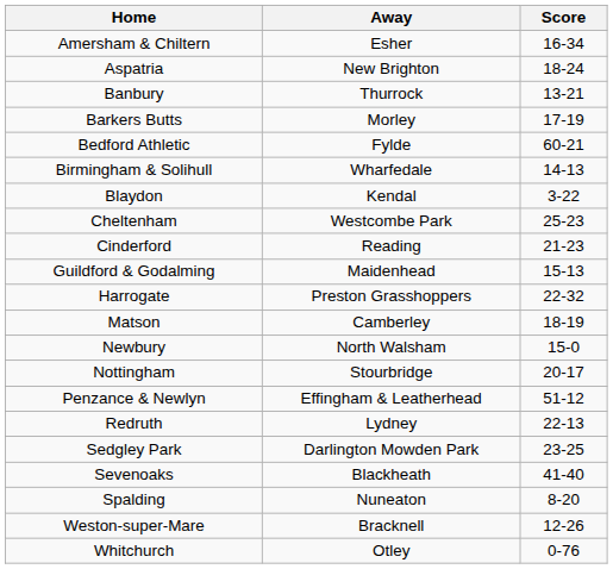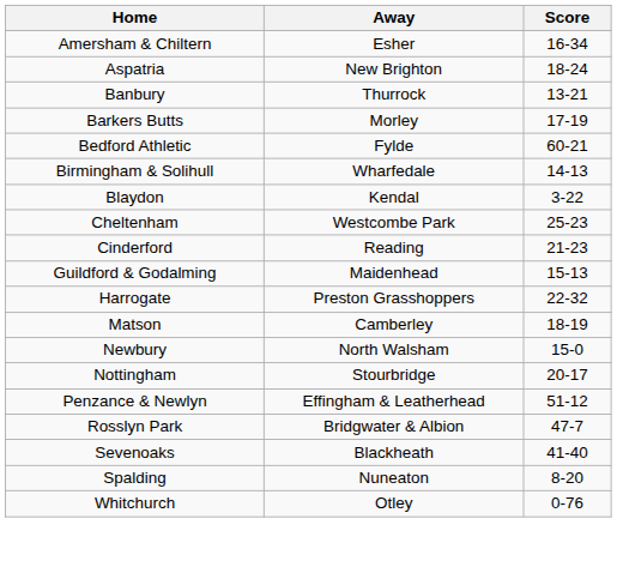 <table class="wikitable" style="text-align: center">
 <tr>
 <th width=250>Home</th>
 <th width=250>Away</th>
 <th width=80>Score</th>
 </tr>
 <tr>
 <td>Amersham & Chiltern</td>
 <td>Esher</td>
 <td>16-34</td>
 </tr>
 <tr>
 <td>Aspatria</td>
 <td>New Brighton</td>
 <td>18-24</td>
 </tr>
 <tr>
 <td>Banbury</td>
 <td>Thurrock</td>
 <td>13-21</td>
 </tr>
 <tr>
 <td>Barkers Butts</td>
 <td>Morley</td>
 <td>17-19</td>
 </tr>
 <tr>
 <td>Bedford Athletic</td>
 <td>Fylde</td>
 <td>60-21</td>
 </tr>
 <tr>
 <td>Birmingham & Solihull</td>
 <td>Wharfedale</td>
 <td>14-13</td>
 </tr>
 <tr>
 <td>Blaydon</td>
 <td>Kendal</td>
 <td>3-22</td>
 </tr>
 <tr>
 <td>Cheltenham</td>
 <td>Westcombe Park</td>
 <td>25-23</td>
 </tr>
 <tr>
 <td>Cinderford</td>
 <td>Reading</td>
 <td>21-23</td>
 </tr>
 <tr>
 <td>Guildford & Godalming</td>
 <td>Maidenhead</td>
 <td>15-13</td>
 </tr>
 <tr>
 <td>Harrogate</td>
 <td>Preston Grasshoppers</td>
 <td>22-32</td>
 </tr>
 <tr>
 <td>Matson</td>
 <td>Camberley</td>
 <td>18-19</td>
 </tr>
 <tr>
 <td>Newbury</td>
 <td>North Walsham</td>
 <td>15-0</td>
 </tr>
 <tr>
 <td>Nottingham</td>
 <td>Stourbridge</td>
 <td>20-17</td>
 </tr>
 <tr>
 <td>Penzance & Newlyn</td>
 <td>Effingham & Leatherhead</td>
 <td>51-12</td>
 </tr>
 <tr>
-<td>Redruth</td>
-<td>Lydney</td>
-<td>22-13</td>
-</tr>
-<tr>
-<td>Sedgley Park</td>
-<td>Darlington Mowden Park</td>
-<td>23-25</td>
+<td>Rosslyn Park</td>
+<td>Bridgwater & Albion</td>
+<td>47-7</td>
 </tr>
 <tr>
 <td>Sevenoaks</td>
 <td>Blackheath</td>
 <td>41-40</td>
 </tr>
 <tr>
 <td>Spalding</td>
 <td>Nuneaton</td>
 <td>8-20</td>
 </tr>
 <tr>
-<td>Weston-super-Mare</td>
-<td>Bracknell</td>
-<td>12-26</td>
-</tr>
-<tr>
 <td>Whitchurch</td>
 <td>Otley</td>
 <td>0-76</td>
 </tr>
 </table>
